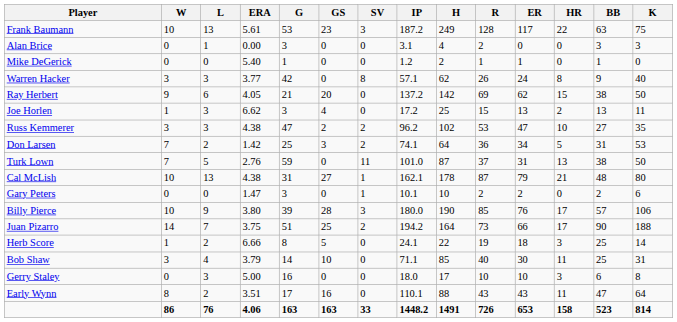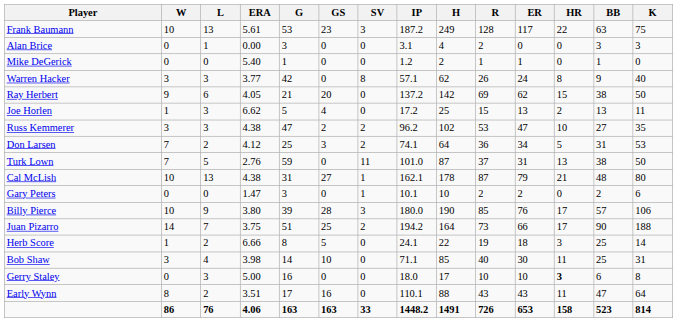 <table class="wikitable sortable">
 <tr>
 <th width="20%">Player</th>
 <th width="5%">W</th>
 <th width="5%">L</th>
 <th width="5%">ERA</th>
 <th width="5%">G</th>
 <th width="5%">GS</th>
 <th width="5%">SV</th>
 <th width="5%">IP</th>
 <th width="5%">H</th>
 <th width="5%">R</th>
 <th width="5%">ER</th>
 <th width="5%">HR</th>
 <th width="5%">BB</th>
 <th width="5%">K</th>
 </tr>
 <tr>
 <td><a href='#'>Frank Baumann</a></td>
 <td>10</td>
 <td>13</td>
 <td>5.61</td>
 <td>53</td>
 <td>23</td>
 <td>3</td>
 <td>187.2</td>
 <td>249</td>
 <td>128</td>
 <td>117</td>
 <td>22</td>
 <td>63</td>
 <td>75</td>
 </tr>
 <tr>
 <td><a href='#'>Alan Brice</a></td>
 <td>0</td>
 <td>1</td>
 <td>0.00</td>
 <td>3</td>
 <td>0</td>
 <td>0</td>
 <td>3.1</td>
 <td>4</td>
 <td>2</td>
 <td>0</td>
 <td>0</td>
 <td>3</td>
 <td>3</td>
 </tr>
 <tr>
 <td><a href='#'>Mike DeGerick</a></td>
 <td>0</td>
 <td>0</td>
 <td>5.40</td>
 <td>1</td>
 <td>0</td>
 <td>0</td>
 <td>1.2</td>
 <td>2</td>
 <td>1</td>
 <td>1</td>
 <td>0</td>
 <td>1</td>
 <td>0</td>
 </tr>
 <tr>
 <td><a href='#'>Warren Hacker</a></td>
 <td>3</td>
 <td>3</td>
 <td>3.77</td>
 <td>42</td>
 <td>0</td>
 <td>8</td>
 <td>57.1</td>
 <td>62</td>
 <td>26</td>
 <td>24</td>
 <td>8</td>
 <td>9</td>
 <td>40</td>
 </tr>
 <tr>
 <td><a href='#'>Ray Herbert</a></td>
 <td>9</td>
 <td>6</td>
 <td>4.05</td>
 <td>21</td>
 <td>20</td>
 <td>0</td>
 <td>137.2</td>
 <td>142</td>
 <td>69</td>
 <td>62</td>
 <td>15</td>
 <td>38</td>
 <td>50</td>
 </tr>
 <tr>
 <td><a href='#'>Joe Horlen</a></td>
 <td>1</td>
 <td>3</td>
 <td>6.62</td>
-<td>3</td>
+<td>5</td>
 <td>4</td>
 <td>0</td>
 <td>17.2</td>
 <td>25</td>
 <td>15</td>
 <td>13</td>
 <td>2</td>
 <td>13</td>
 <td>11</td>
 </tr>
 <tr>
 <td><a href='#'>Russ Kemmerer</a></td>
 <td>3</td>
 <td>3</td>
 <td>4.38</td>
 <td>47</td>
 <td>2</td>
 <td>2</td>
 <td>96.2</td>
 <td>102</td>
 <td>53</td>
 <td>47</td>
 <td>10</td>
 <td>27</td>
 <td>35</td>
 </tr>
 <tr>
 <td><a href='#'>Don Larsen</a></td>
 <td>7</td>
 <td>2</td>
-<td>1.42</td>
+<td>4.12</td>
 <td>25</td>
 <td>3</td>
 <td>2</td>
 <td>74.1</td>
 <td>64</td>
 <td>36</td>
 <td>34</td>
 <td>5</td>
 <td>31</td>
 <td>53</td>
 </tr>
 <tr>
 <td><a href='#'>Turk Lown</a></td>
 <td>7</td>
 <td>5</td>
 <td>2.76</td>
 <td>59</td>
 <td>0</td>
 <td>11</td>
 <td>101.0</td>
 <td>87</td>
 <td>37</td>
 <td>31</td>
 <td>13</td>
 <td>38</td>
 <td>50</td>
 </tr>
 <tr>
 <td><a href='#'>Cal McLish</a></td>
 <td>10</td>
 <td>13</td>
 <td>4.38</td>
 <td>31</td>
 <td>27</td>
 <td>1</td>
 <td>162.1</td>
 <td>178</td>
 <td>87</td>
 <td>79</td>
 <td>21</td>
 <td>48</td>
 <td>80</td>
 </tr>
 <tr>
 <td><a href='#'>Gary Peters</a></td>
 <td>0</td>
 <td>0</td>
 <td>1.47</td>
 <td>3</td>
 <td>0</td>
 <td>1</td>
 <td>10.1</td>
 <td>10</td>
 <td>2</td>
 <td>2</td>
 <td>0</td>
 <td>2</td>
 <td>6</td>
 </tr>
 <tr>
 <td><a href='#'>Billy Pierce</a></td>
 <td>10</td>
 <td>9</td>
 <td>3.80</td>
 <td>39</td>
 <td>28</td>
 <td>3</td>
 <td>180.0</td>
 <td>190</td>
 <td>85</td>
 <td>76</td>
 <td>17</td>
 <td>57</td>
 <td>106</td>
 </tr>
 <tr>
 <td><a href='#'>Juan Pizarro</a></td>
 <td>14</td>
 <td>7</td>
 <td>3.75</td>
 <td>51</td>
 <td>25</td>
 <td>2</td>
 <td>194.2</td>
 <td>164</td>
 <td>73</td>
 <td>66</td>
 <td>17</td>
 <td>90</td>
 <td>188</td>
 </tr>
 <tr>
 <td><a href='#'>Herb Score</a></td>
 <td>1</td>
 <td>2</td>
 <td>6.66</td>
 <td>8</td>
 <td>5</td>
 <td>0</td>
 <td>24.1</td>
 <td>22</td>
 <td>19</td>
 <td>18</td>
 <td>3</td>
 <td>25</td>
 <td>14</td>
 </tr>
 <tr>
 <td><a href='#'>Bob Shaw</a></td>
 <td>3</td>
 <td>4</td>
-<td>3.79</td>
+<td>3.98</td>
 <td>14</td>
 <td>10</td>
 <td>0</td>
 <td>71.1</td>
 <td>85</td>
 <td>40</td>
 <td>30</td>
 <td>11</td>
 <td>25</td>
 <td>31</td>
 </tr>
 <tr>
 <td><a href='#'>Gerry Staley</a></td>
 <td>0</td>
 <td>3</td>
 <td>5.00</td>
 <td>16</td>
 <td>0</td>
 <td>0</td>
 <td>18.0</td>
 <td>17</td>
 <td>10</td>
 <td>10</td>
-<td>3</td>
+<td><strong>3</strong></td>
 <td>6</td>
 <td>8</td>
 </tr>
 <tr>
 <td><a href='#'>Early Wynn</a></td>
 <td>8</td>
 <td>2</td>
 <td>3.51</td>
 <td>17</td>
 <td>16</td>
 <td>0</td>
 <td>110.1</td>
 <td>88</td>
 <td>43</td>
 <td>43</td>
 <td>11</td>
 <td>47</td>
 <td>64</td>
 </tr>
 <tr class="sortbottom">
 <td></td>
 <td><strong>86</strong></td>
 <td><strong>76</strong></td>
 <td><strong>4.06</strong></td>
 <td><strong>163</strong></td>
 <td><strong>163</strong></td>
 <td><strong>33</strong></td>
 <td><strong>1448.2</strong></td>
 <td><strong>1491</strong></td>
 <td><strong>726</strong></td>
 <td><strong>653</strong></td>
 <td><strong>158</strong></td>
 <td><strong>523</strong></td>
 <td><strong>814</strong></td>
 </tr>
 </table>
